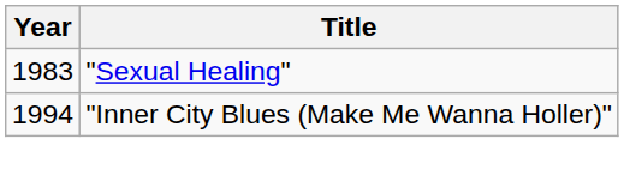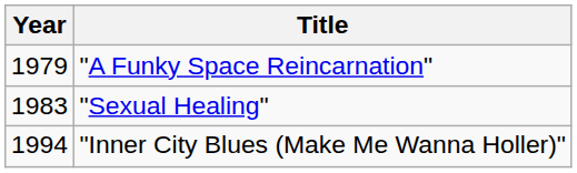 <table class="wikitable">
 <tr>
 <th>Year</th>
 <th>Title</th>
+</tr>
+<tr>
+<td>1979</td>
+<td>"<a href='#'>A Funky Space Reincarnation</a>"</td>
 </tr>
 <tr>
 <td>1983</td>
 <td>"<a href='#'>Sexual Healing</a>"</td>
 </tr>
 <tr>
 <td>1994</td>
 <td>"Inner City Blues (Make Me Wanna Holler)"</td>
 </tr>
 </table>
